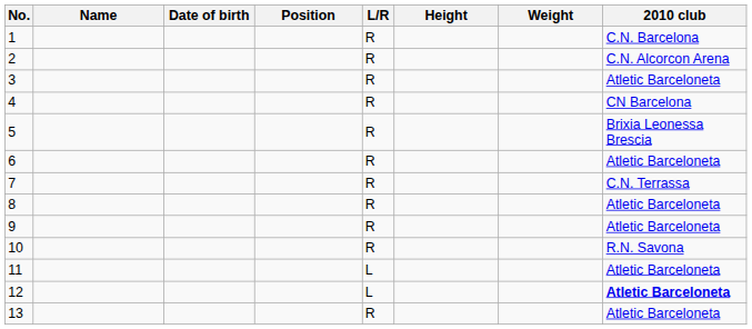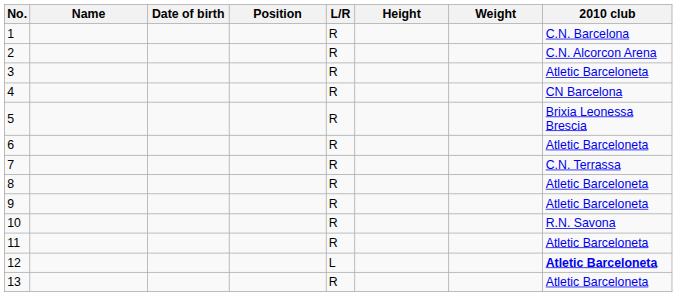 <table class=wikitable sortable style=font-size:100%; text-align:center;>
 <tr>
 <th>No.</th>
 <th style=width:12em>Name</th>
 <th style=width:8em>Date of birth</th>
 <th style=width:9em>Position</th>
 <th style=width:2em>L/R</th>
 <th style=width:9em>Height</th>
 <th style=width:9em>Weight</th>
 <th style=width:12em>2010 club</th>
 </tr>
 <tr>
 <td>1</td>
 <td align=left></td>
 <td></td>
 <td></td>
 <td>R</td>
 <td></td>
 <td></td>
 <td><a href='#'>C.N. Barcelona</a></td>
 </tr>
 <tr>
 <td>2</td>
 <td align=left></td>
 <td></td>
 <td></td>
 <td>R</td>
 <td></td>
 <td></td>
 <td><a href='#'>C.N. Alcorcon Arena</a></td>
 </tr>
 <tr>
 <td>3</td>
 <td align=left></td>
 <td></td>
 <td></td>
 <td>R</td>
 <td></td>
 <td></td>
 <td><a href='#'>Atletic Barceloneta</a></td>
 </tr>
 <tr>
 <td>4</td>
 <td align=left></td>
 <td></td>
 <td></td>
 <td>R</td>
 <td></td>
 <td></td>
 <td><a href='#'>CN Barcelona</a></td>
 </tr>
 <tr>
 <td>5</td>
 <td align=left></td>
 <td></td>
 <td></td>
 <td>R</td>
 <td></td>
 <td></td>
 <td><a href='#'>Brixia Leonessa Brescia</a></td>
 </tr>
 <tr>
 <td>6</td>
 <td align=left></td>
 <td></td>
 <td></td>
 <td>R</td>
 <td></td>
 <td></td>
 <td><a href='#'>Atletic Barceloneta</a></td>
 </tr>
 <tr>
 <td>7</td>
 <td align=left></td>
 <td></td>
 <td></td>
 <td>R</td>
 <td></td>
 <td></td>
 <td><a href='#'>C.N. Terrassa</a></td>
 </tr>
 <tr>
 <td>8</td>
 <td align=left></td>
 <td></td>
 <td></td>
 <td>R</td>
 <td></td>
 <td></td>
 <td><a href='#'>Atletic Barceloneta</a></td>
 </tr>
 <tr>
 <td>9</td>
 <td align=left></td>
 <td></td>
 <td></td>
 <td>R</td>
 <td></td>
 <td></td>
 <td><a href='#'>Atletic Barceloneta</a></td>
 </tr>
 <tr>
 <td>10</td>
 <td align=left></td>
 <td></td>
 <td></td>
 <td>R</td>
 <td></td>
 <td></td>
 <td><a href='#'>R.N. Savona</a></td>
 </tr>
 <tr>
 <td>11</td>
 <td align=left></td>
 <td></td>
 <td></td>
-<td>L</td>
+<td>R</td>
 <td></td>
 <td></td>
 <td><a href='#'>Atletic Barceloneta</a></td>
 </tr>
 <tr>
 <td>12</td>
 <td align=left></td>
 <td></td>
 <td></td>
 <td>L</td>
 <td></td>
 <td></td>
 <td><strong><a href='#'>Atletic Barceloneta</a></strong></td>
 </tr>
 <tr>
 <td>13</td>
 <td align=left></td>
 <td></td>
 <td></td>
 <td>R</td>
 <td></td>
 <td></td>
 <td><a href='#'>Atletic Barceloneta</a></td>
 </tr>
 </table>
